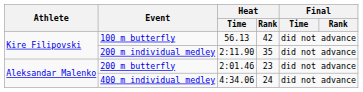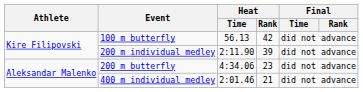 <table class=wikitable style="font-size:90%">
 <tr>
 <th rowspan="2">Athlete</th>
 <th rowspan="2">Event</th>
 <th colspan="2">Heat</th>
 <th colspan="2">Final</th>
 </tr>
 <tr style="font-size:95%">
 <th>Time</th>
 <th>Rank</th>
 <th>Time</th>
 <th>Rank</th>
 </tr>
 <tr align=center>
 <td align=left rowspan=2><a href='#'>Kire Filipovski</a></td>
 <td align=left><a href='#'>100 m butterfly</a></td>
 <td>56.13</td>
 <td>42</td>
 <td colspan=2>did not advance</td>
 </tr>
 <tr align=center>
 <td align=left><a href='#'>200 m individual medley</a></td>
 <td>2:11.90</td>
-<td>35</td>
+<td>39</td>
 <td colspan=2>did not advance</td>
 </tr>
 <tr align=center>
 <td align=left rowspan=2><a href='#'>Aleksandar Malenko</a></td>
 <td align=left><a href='#'>200 m butterfly</a></td>
-<td>2:01.46</td>
+<td>4:34.06</td>
 <td>23</td>
 <td colspan=4>did not advance</td>
 </tr>
 <tr align=center>
 <td align=left><a href='#'>400 m individual medley</a></td>
-<td>4:34.06</td>
-<td>24</td>
+<td>2:01.46</td>
+<td>21</td>
 <td colspan=4>did not advance</td>
 </tr>
 </table>
